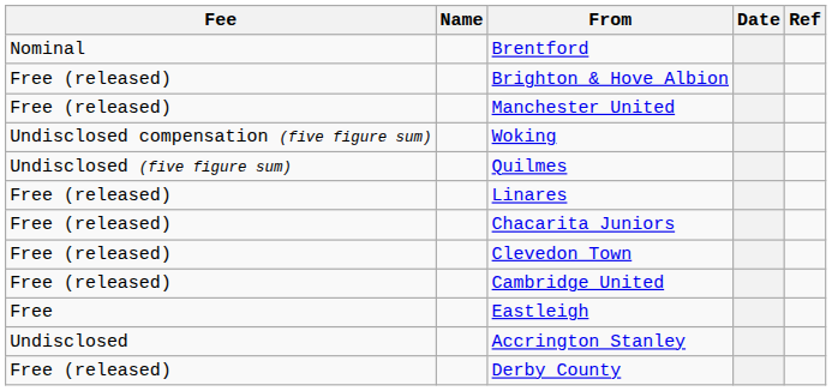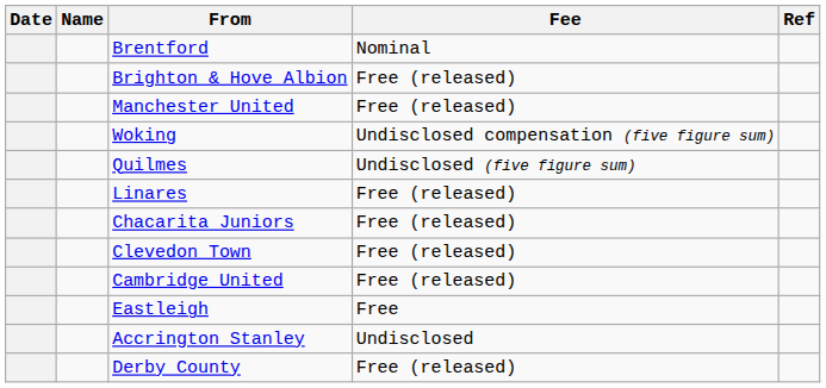 <table class="wikitable sortable plainrowheaders">
 <tr>
-<th scope=col>Fee</th>
+<th scope=col>Date</th>
 <th scope=col>Name</th>
 <th scope=col>From</th>
-<th scope=col>Date</th>
+<th scope=col>Fee</th>
 <th scope=col class=unsortable>Ref</th>
 </tr>
 <tr>
-<td>Nominal</td>
+<th scope=row></th>
 <td></td>
 <td><a href='#'>Brentford</a></td>
-<th scope=row></th>
+<td>Nominal</td>
 <td></td>
 </tr>
 <tr>
-<td>Free (released)</td>
+<th scope=row></th>
 <td></td>
 <td><a href='#'>Brighton & Hove Albion</a></td>
-<th scope=row></th>
+<td>Free (released)</td>
 <td></td>
 </tr>
 <tr>
-<td>Free (released)</td>
+<th scope=row></th>
 <td></td>
 <td><a href='#'>Manchester United</a></td>
-<th scope=row></th>
+<td>Free (released)</td>
 <td></td>
 </tr>
 <tr>
-<td>Undisclosed compensation <small><em> (five figure sum)</em></small></td>
+<th scope=row></th>
 <td></td>
 <td><a href='#'>Woking</a></td>
-<th scope=row></th>
+<td>Undisclosed compensation <small><em> (five figure sum)</em></small></td>
 <td></td>
 </tr>
 <tr>
-<td>Undisclosed <small><em> (five figure sum)</em></small></td>
+<th scope=row></th>
 <td></td>
 <td><a href='#'>Quilmes</a></td>
-<th scope=row></th>
+<td>Undisclosed <small><em> (five figure sum)</em></small></td>
 <td></td>
 </tr>
 <tr>
-<td>Free (released)</td>
+<th scope=row></th>
 <td></td>
 <td><a href='#'>Linares</a></td>
-<th scope=row></th>
+<td>Free (released)</td>
 <td></td>
 </tr>
 <tr>
-<td>Free (released)</td>
+<th scope=row></th>
 <td></td>
 <td><a href='#'>Chacarita Juniors</a></td>
-<th scope=row></th>
+<td>Free (released)</td>
 <td></td>
 </tr>
 <tr>
-<td>Free (released)</td>
+<th scope=row></th>
 <td></td>
 <td><a href='#'>Clevedon Town</a></td>
-<th scope=row></th>
+<td>Free (released)</td>
 <td></td>
 </tr>
 <tr>
-<td>Free (released)</td>
+<th scope=row></th>
 <td></td>
 <td><a href='#'>Cambridge United</a></td>
-<th scope=row></th>
+<td>Free (released)</td>
 <td></td>
 </tr>
 <tr>
-<td>Free</td>
+<th scope=row></th>
 <td></td>
 <td><a href='#'>Eastleigh</a></td>
-<th scope=row></th>
+<td>Free</td>
 <td></td>
 </tr>
 <tr>
-<td>Undisclosed</td>
+<th scope=row></th>
 <td></td>
 <td><a href='#'>Accrington Stanley</a></td>
-<th scope=row></th>
+<td>Undisclosed</td>
 <td></td>
 </tr>
 <tr>
-<td>Free (released)</td>
+<th scope=row></th>
 <td></td>
 <td><a href='#'>Derby County</a></td>
-<th scope=row></th>
+<td>Free (released)</td>
 <td></td>
 </tr>
 </table>
